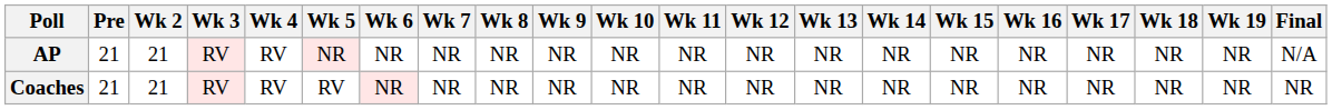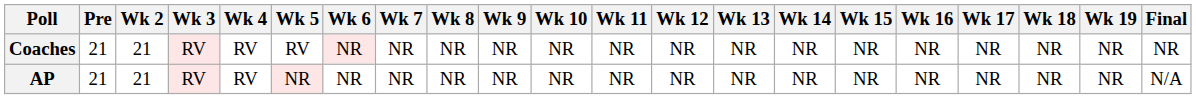 <table class="wikitable" style="white-space:nowrap;">
 <tr>
 <th>Poll</th>
 <th>Pre</th>
 <th>Wk 2</th>
 <th>Wk 3</th>
 <th>Wk 4</th>
 <th>Wk 5</th>
 <th>Wk 6</th>
 <th>Wk 7</th>
 <th>Wk 8</th>
 <th>Wk 9</th>
 <th>Wk 10</th>
 <th>Wk 11</th>
 <th>Wk 12</th>
 <th>Wk 13</th>
 <th>Wk 14</th>
 <th>Wk 15</th>
 <th>Wk 16</th>
 <th>Wk 17</th>
 <th>Wk 18</th>
 <th>Wk 19</th>
 <th>Final</th>
 </tr>
 <tr style="text-align:center;">
+<th>Coaches</th>
+<td style="background:#FFF;">21</td>
+<td style="background:#FFF;">21</td>
+<td style="background:#FFE6E6;">RV</td>
+<td style="background:#FFF;">RV</td>
+<td style="background:#FFF;">RV</td>
+<td style="background:#FFE6E6;">NR</td>
+<td style="background:#FFF;">NR</td>
+<td style="background:#FFF;">NR</td>
+<td style="background:#FFF;">NR</td>
+<td style="background:#FFF;">NR</td>
+<td style="background:#FFF;">NR</td>
+<td style="background:#FFF;">NR</td>
+<td style="background:#FFF;">NR</td>
+<td style="background:#FFF;">NR</td>
+<td style="background:#FFF;">NR</td>
+<td style="background:#FFF;">NR</td>
+<td style="background:#FFF;">NR</td>
+<td style="background:#FFF;">NR</td>
+<td style="background:#FFF;">NR</td>
+<td style="background:#FFF;">NR</td>
+</tr>
+<tr style="text-align:center;">
 <th>AP</th>
 <td style="background:#FFF;">21</td>
 <td style="background:#FFF;">21</td>
 <td style="background:#FFE6E6;">RV</td>
 <td style="background:#FFF;">RV</td>
 <td style="background:#FFE6E6;">NR</td>
 <td style="background:#FFF;">NR</td>
 <td style="background:#FFF;">NR</td>
 <td style="background:#FFF;">NR</td>
 <td style="background:#FFF;">NR</td>
 <td style="background:#FFF;">NR</td>
 <td style="background:#FFF;">NR</td>
 <td style="background:#FFF;">NR</td>
 <td style="background:#FFF;">NR</td>
 <td style="background:#FFF;">NR</td>
 <td style="background:#FFF;">NR</td>
 <td style="background:#FFF;">NR</td>
 <td style="background:#FFF;">NR</td>
 <td style="background:#FFF;">NR</td>
 <td style="background:#FFF;">NR</td>
 <td style="background:#FFF;">N/A</td>
 </tr>
-<tr style="text-align:center;">
-<th>Coaches</th>
-<td style="background:#FFF;">21</td>
-<td style="background:#FFF;">21</td>
-<td style="background:#FFE6E6;">RV</td>
-<td style="background:#FFF;">RV</td>
-<td style="background:#FFF;">RV</td>
-<td style="background:#FFE6E6;">NR</td>
-<td style="background:#FFF;">NR</td>
-<td style="background:#FFF;">NR</td>
-<td style="background:#FFF;">NR</td>
-<td style="background:#FFF;">NR</td>
-<td style="background:#FFF;">NR</td>
-<td style="background:#FFF;">NR</td>
-<td style="background:#FFF;">NR</td>
-<td style="background:#FFF;">NR</td>
-<td style="background:#FFF;">NR</td>
-<td style="background:#FFF;">NR</td>
-<td style="background:#FFF;">NR</td>
-<td style="background:#FFF;">NR</td>
-<td style="background:#FFF;">NR</td>
-<td style="background:#FFF;">NR</td>
-</tr>
 </table>
